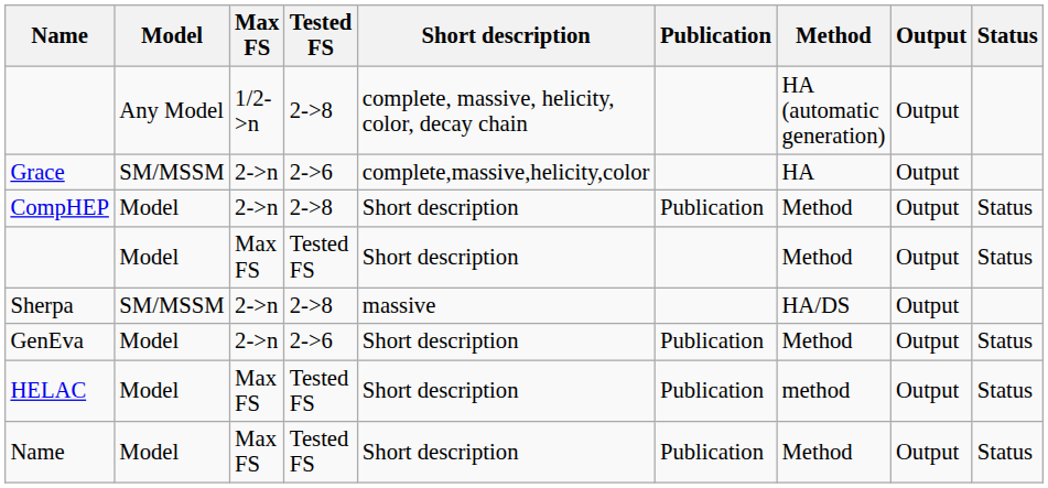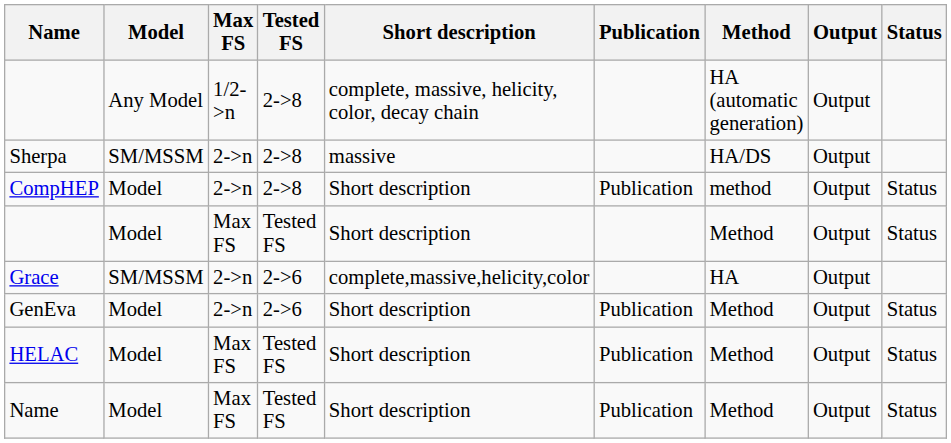 <table class="wikitable">
 <tr>
 <th>Name</th>
 <th>Model</th>
 <th>Max FS</th>
 <th>Tested FS</th>
 <th>Short description</th>
 <th>Publication</th>
 <th>Method</th>
 <th>Output</th>
 <th>Status</th>
 </tr>
 <tr>
 <td></td>
 <td>Any Model</td>
 <td>1/2->n</td>
 <td>2->8</td>
 <td>complete, massive, helicity, color, decay chain</td>
 <td></td>
 <td>HA (automatic generation)</td>
 <td>Output</td>
 <td></td>
 </tr>
 <tr>
-<td><a href='#'>Grace</a></td>
+<td>Sherpa</td>
 <td>SM/MSSM</td>
 <td>2->n</td>
-<td>2->6</td>
-<td>complete,massive,helicity,color</td>
+<td>2->8</td>
+<td>massive</td>
 <td></td>
-<td>HA</td>
+<td>HA/DS</td>
 <td>Output</td>
 <td></td>
 </tr>
 <tr>
 <td><a href='#'>CompHEP</a></td>
 <td>Model</td>
 <td>2->n</td>
 <td>2->8</td>
 <td>Short description</td>
 <td>Publication</td>
-<td>Method</td>
+<td>method</td>
 <td>Output</td>
 <td>Status</td>
 </tr>
 <tr>
 <td></td>
 <td>Model</td>
 <td>Max FS</td>
 <td>Tested FS</td>
 <td>Short description</td>
 <td></td>
 <td>Method</td>
 <td>Output</td>
 <td>Status</td>
 </tr>
 <tr>
-<td>Sherpa</td>
+<td><a href='#'>Grace</a></td>
 <td>SM/MSSM</td>
 <td>2->n</td>
-<td>2->8</td>
-<td>massive</td>
+<td>2->6</td>
+<td>complete,massive,helicity,color</td>
 <td></td>
-<td>HA/DS</td>
+<td>HA</td>
 <td>Output</td>
 <td></td>
 </tr>
 <tr>
 <td>GenEva</td>
 <td>Model</td>
 <td>2->n</td>
 <td>2->6</td>
 <td>Short description</td>
 <td>Publication</td>
 <td>Method</td>
 <td>Output</td>
 <td>Status</td>
 </tr>
 <tr>
 <td><a href='#'>HELAC</a></td>
 <td>Model</td>
 <td>Max FS</td>
 <td>Tested FS</td>
 <td>Short description</td>
 <td>Publication</td>
-<td>method</td>
+<td>Method</td>
 <td>Output</td>
 <td>Status</td>
 </tr>
 <tr>
 <td>Name</td>
 <td>Model</td>
 <td>Max FS</td>
 <td>Tested FS</td>
 <td>Short description</td>
 <td>Publication</td>
 <td>Method</td>
 <td>Output</td>
 <td>Status</td>
 </tr>
 </table>
